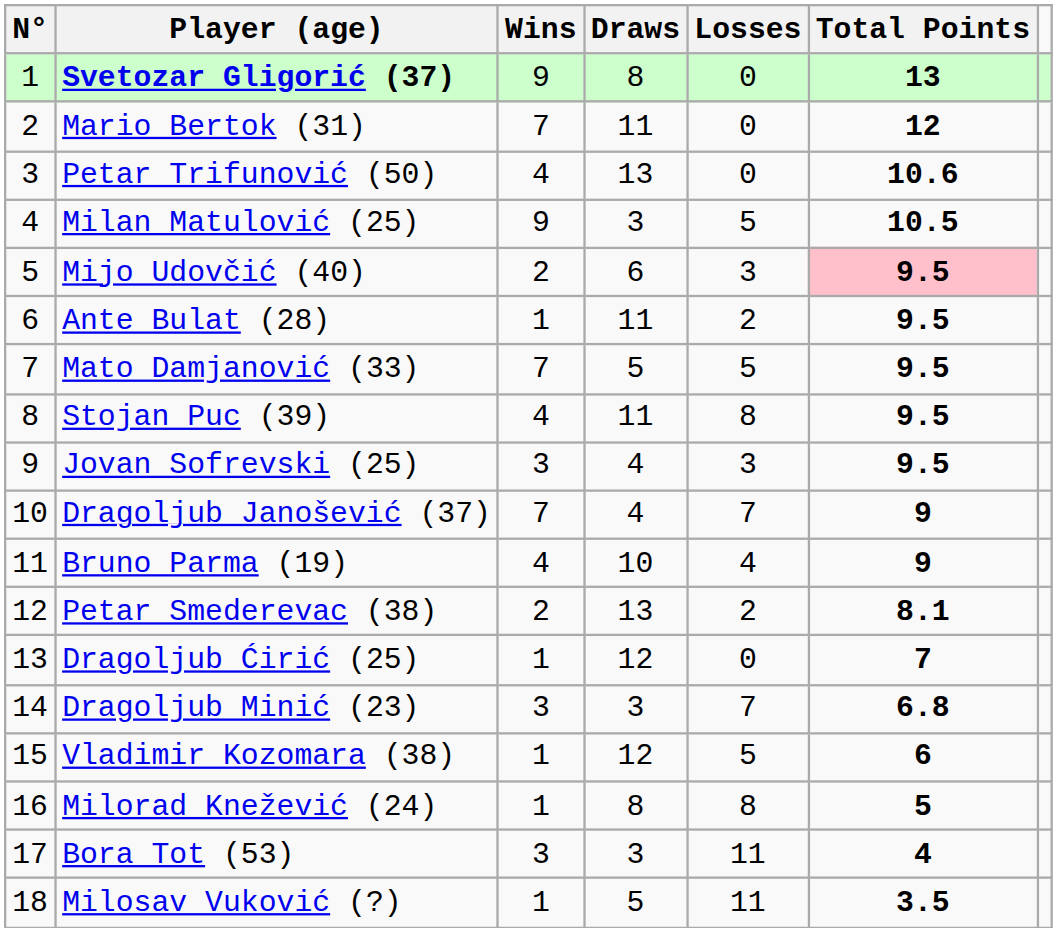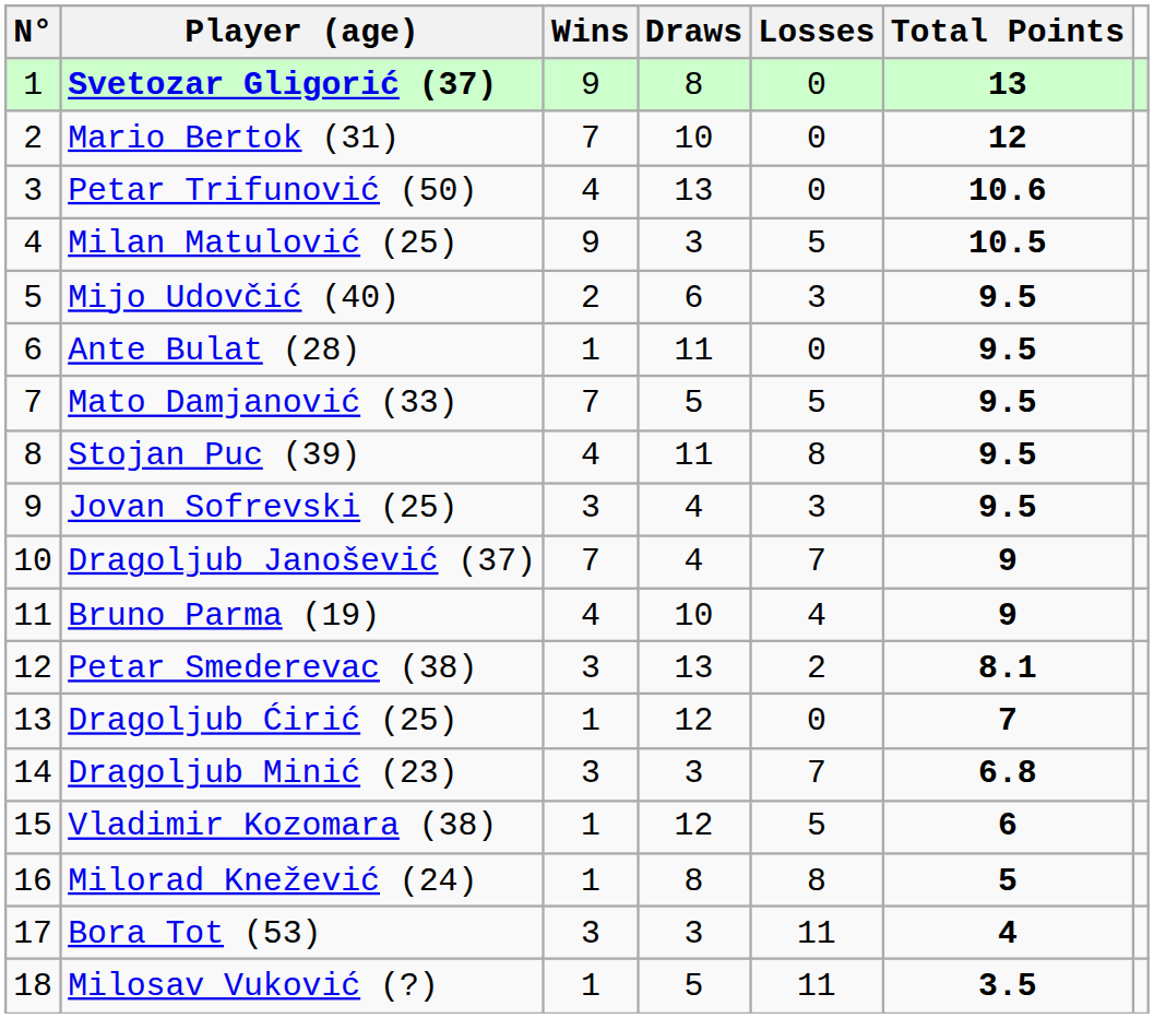 <table class="wikitable" border="1">
 <tr>
 <th>N°</th>
 <th>Player (age)</th>
 <th>Wins</th>
 <th>Draws</th>
 <th>Losses</th>
 <th>Total Points</th>
 </tr>
 <tr align=center style="background:#ccffcc;">
 <td>1</td>
 <td align=left> <strong><a href='#'>Svetozar Gligorić</a> (37)</strong></td>
 <td>9</td>
 <td>8</td>
 <td>0</td>
 <td><strong>13</strong></td>
 <td align=center></td>
 </tr>
 <tr align=center>
 <td>2</td>
 <td align=left> <a href='#'>Mario Bertok</a> (31)</td>
 <td>7</td>
-<td>11</td>
+<td>10</td>
 <td>0</td>
 <td><strong>12</strong></td>
 <td align=center></td>
 </tr>
 <tr align=center>
 <td>3</td>
 <td align=left> <a href='#'>Petar Trifunović</a> (50)</td>
 <td>4</td>
 <td>13</td>
 <td>0</td>
 <td><strong>10.6</strong></td>
 <td align=center></td>
 </tr>
 <tr align=center>
 <td>4</td>
 <td align=left> <a href='#'>Milan Matulović</a> (25)</td>
 <td>9</td>
 <td>3</td>
 <td>5</td>
 <td><strong>10.5</strong></td>
 <td align=center></td>
 </tr>
 <tr align=center>
 <td>5</td>
 <td align=left> <a href='#'>Mijo Udovčić</a> (40)</td>
 <td>2</td>
 <td>6</td>
 <td>3</td>
-<td style="background: pink;"><strong>9.5</strong></td>
+<td><strong>9.5</strong></td>
 <td align=center></td>
 </tr>
 <tr align=center>
 <td>6</td>
 <td align=left> <a href='#'>Ante Bulat</a> (28)</td>
 <td>1</td>
 <td>11</td>
-<td>2</td>
+<td>0</td>
 <td><strong>9.5</strong></td>
 <td align=center></td>
 </tr>
 <tr align=center>
 <td>7</td>
 <td align=left> <a href='#'>Mato Damjanović</a> (33)</td>
 <td>7</td>
 <td>5</td>
 <td>5</td>
 <td><strong>9.5</strong></td>
 <td align=center></td>
 </tr>
 <tr align=center>
 <td>8</td>
 <td align=left> <a href='#'>Stojan Puc</a> (39)</td>
 <td>4</td>
 <td>11</td>
 <td>8</td>
 <td><strong>9.5</strong></td>
 <td align=center></td>
 </tr>
 <tr align=center>
 <td>9</td>
 <td align=left> <a href='#'>Jovan Sofrevski</a> (25)</td>
 <td>3</td>
 <td>4</td>
 <td>3</td>
 <td><strong>9.5</strong></td>
 <td align=center></td>
 </tr>
 <tr align=center>
 <td>10</td>
 <td align=left> <a href='#'>Dragoljub Janošević</a> (37)</td>
 <td>7</td>
 <td>4</td>
 <td>7</td>
 <td><strong>9</strong></td>
 <td align=center></td>
 </tr>
 <tr align=center>
 <td>11</td>
 <td align=left> <a href='#'>Bruno Parma</a> (19)</td>
 <td>4</td>
 <td>10</td>
 <td>4</td>
 <td><strong>9</strong></td>
 <td align=center></td>
 </tr>
 <tr align=center>
 <td>12</td>
 <td align=left> <a href='#'>Petar Smederevac</a> (38)</td>
-<td>2</td>
+<td>3</td>
 <td>13</td>
 <td>2</td>
 <td><strong>8.1</strong></td>
 <td align=center></td>
 </tr>
 <tr align=center>
 <td>13</td>
 <td align=left> <a href='#'>Dragoljub Ćirić</a> (25)</td>
 <td>1</td>
 <td>12</td>
 <td>0</td>
 <td><strong>7</strong></td>
 <td align=center></td>
 </tr>
 <tr align=center>
 <td>14</td>
 <td align=left> <a href='#'>Dragoljub Minić</a> (23)</td>
 <td>3</td>
 <td>3</td>
 <td>7</td>
 <td><strong>6.8</strong></td>
 <td align=center></td>
 </tr>
 <tr align=center>
 <td>15</td>
 <td align=left> <a href='#'>Vladimir Kozomara</a> (38)</td>
 <td>1</td>
 <td>12</td>
 <td>5</td>
 <td><strong>6</strong></td>
 <td align=center></td>
 </tr>
 <tr align=center>
 <td>16</td>
 <td align=left> <a href='#'>Milorad Knežević</a> (24)</td>
 <td>1</td>
 <td>8</td>
 <td>8</td>
 <td><strong>5</strong></td>
 <td align=center></td>
 </tr>
 <tr align=center>
 <td>17</td>
 <td align=left> <a href='#'>Bora Tot</a> (53)</td>
 <td>3</td>
 <td>3</td>
 <td>11</td>
 <td><strong>4</strong></td>
 <td align=center></td>
 </tr>
 <tr align=center>
 <td>18</td>
 <td align=left> <a href='#'>Milosav Vuković</a> (?)</td>
 <td>1</td>
 <td>5</td>
 <td>11</td>
 <td><strong>3.5</strong></td>
 <td align=center></td>
 </tr>
 <tr align=center>
 </tr>
 </table>
